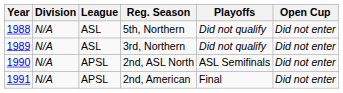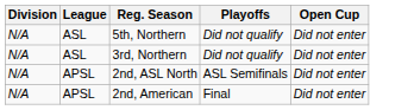 <table class="wikitable">
 <tr>
-<th>Year</th>
 <th>Division</th>
 <th>League</th>
 <th>Reg. Season</th>
 <th>Playoffs</th>
 <th>Open Cup</th>
 </tr>
 <tr>
-<td><a href='#'>1988</a></td>
 <td><em>N/A</em></td>
 <td>ASL</td>
 <td>5th, Northern</td>
 <td><em>Did not qualify</em></td>
 <td><em>Did not enter</em></td>
 </tr>
 <tr>
-<td><a href='#'>1989</a></td>
 <td><em>N/A</em></td>
 <td>ASL</td>
 <td>3rd, Northern</td>
 <td><em>Did not qualify</em></td>
 <td><em>Did not enter</em></td>
 </tr>
 <tr>
-<td><a href='#'>1990</a></td>
 <td><em>N/A</em></td>
 <td>APSL</td>
 <td>2nd, ASL North</td>
 <td>ASL Semifinals</td>
 <td><em>Did not enter</em></td>
 </tr>
 <tr>
-<td><a href='#'>1991</a></td>
 <td><em>N/A</em></td>
 <td>APSL</td>
 <td>2nd, American</td>
 <td>Final</td>
 <td><em>Did not enter</em></td>
 </tr>
 </table>
